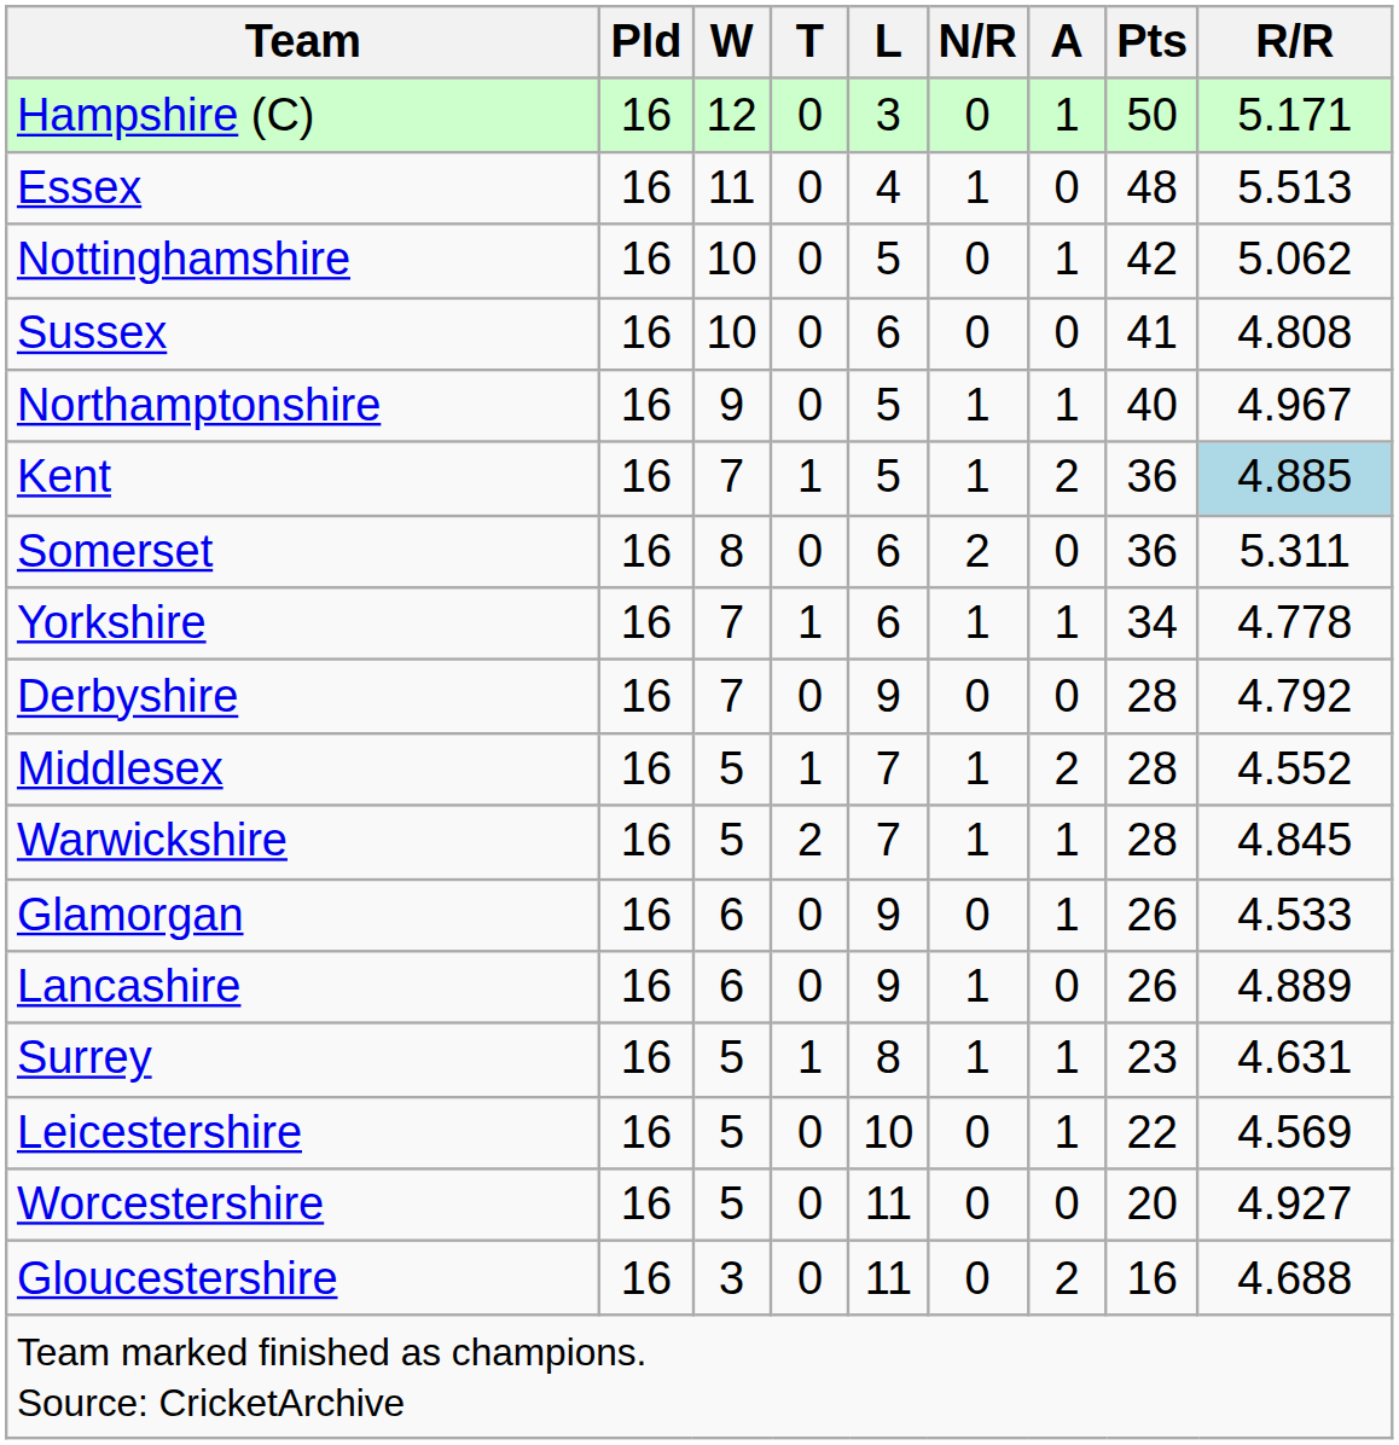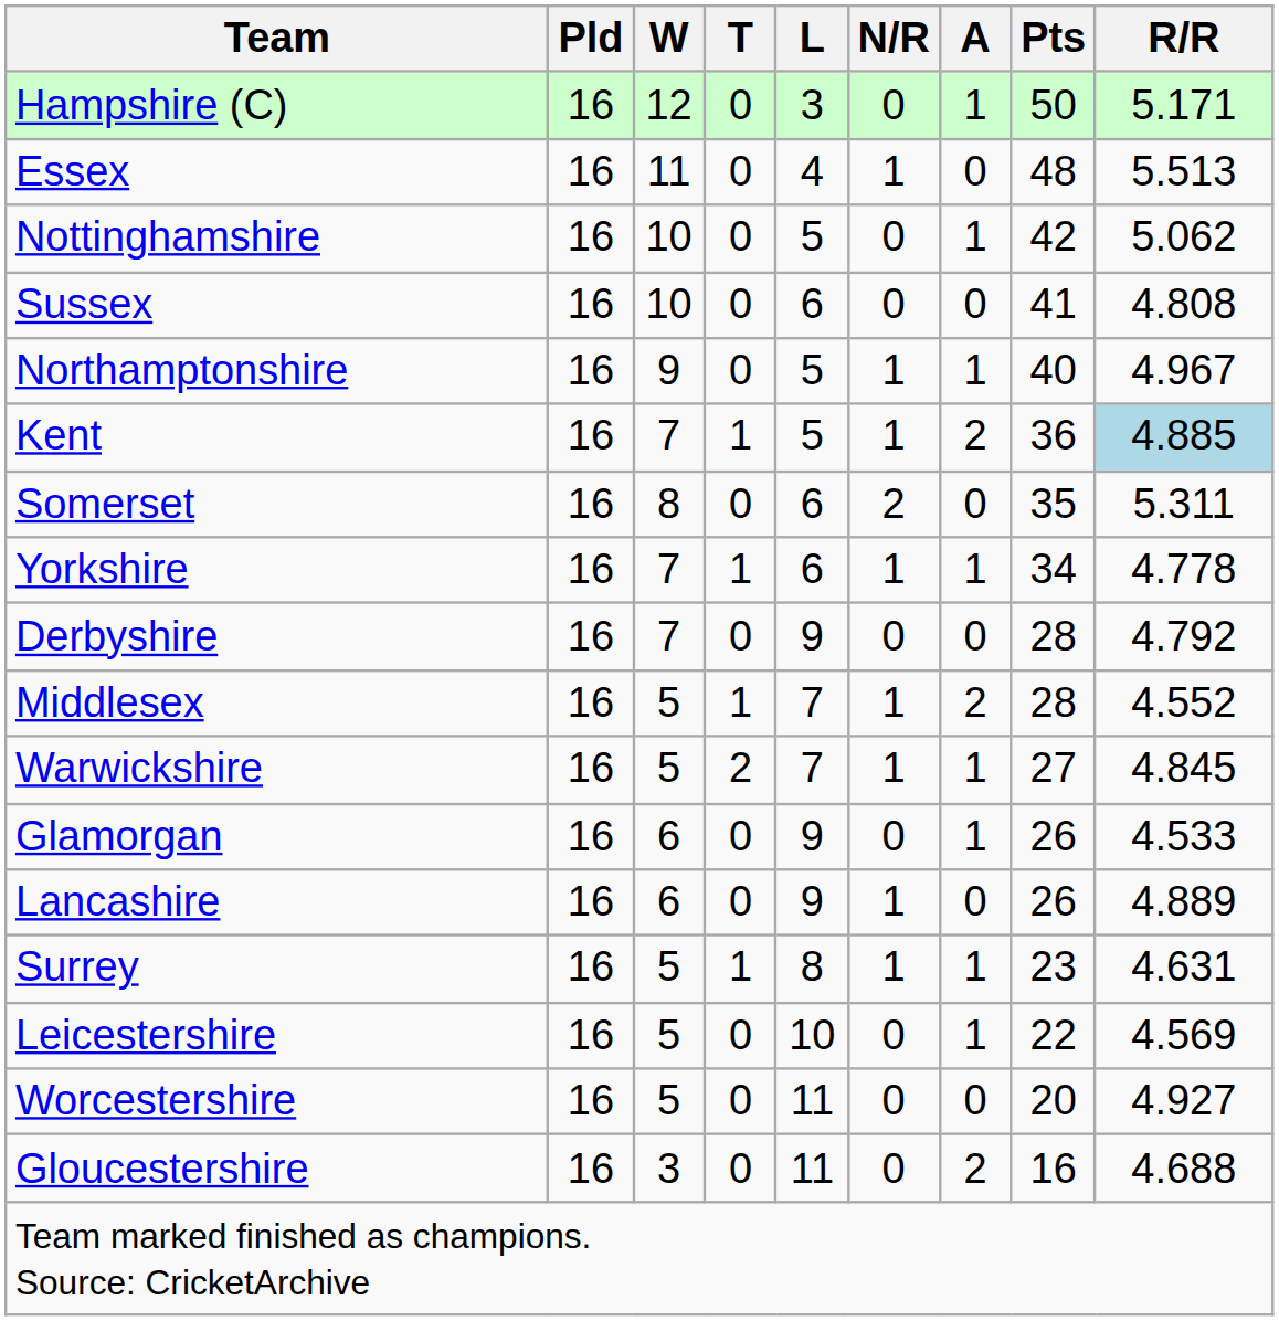 <table class="wikitable" style="text-align: center;">
 <tr>
 <th width=200>Team</th>
 <th width=20>Pld</th>
 <th width=20>W</th>
 <th width=20>T</th>
 <th width=20>L</th>
 <th width=20>N/R</th>
 <th width=20>A</th>
 <th width=20>Pts</th>
 <th width=60>R/R</th>
 </tr>
 <tr bgcolor="#ccffcc">
 <td align=left><a href='#'>Hampshire</a> (C)</td>
 <td>16</td>
 <td>12</td>
 <td>0</td>
 <td>3</td>
 <td>0</td>
 <td>1</td>
 <td>50</td>
 <td>5.171</td>
 </tr>
 <tr>
 <td align=left><a href='#'>Essex</a></td>
 <td>16</td>
 <td>11</td>
 <td>0</td>
 <td>4</td>
 <td>1</td>
 <td>0</td>
 <td>48</td>
 <td>5.513</td>
 </tr>
 <tr>
 <td align=left><a href='#'>Nottinghamshire</a></td>
 <td>16</td>
 <td>10</td>
 <td>0</td>
 <td>5</td>
 <td>0</td>
 <td>1</td>
 <td>42</td>
 <td>5.062</td>
 </tr>
 <tr>
 <td align=left><a href='#'>Sussex</a></td>
 <td>16</td>
 <td>10</td>
 <td>0</td>
 <td>6</td>
 <td>0</td>
 <td>0</td>
 <td>41</td>
 <td>4.808</td>
 </tr>
 <tr>
 <td align=left><a href='#'>Northamptonshire</a></td>
 <td>16</td>
 <td>9</td>
 <td>0</td>
 <td>5</td>
 <td>1</td>
 <td>1</td>
 <td>40</td>
 <td>4.967</td>
 </tr>
 <tr>
 <td align=left><a href='#'>Kent</a></td>
 <td>16</td>
 <td>7</td>
 <td>1</td>
 <td>5</td>
 <td>1</td>
 <td>2</td>
 <td>36</td>
 <td style="background: lightblue;">4.885</td>
 </tr>
 <tr>
 <td align=left><a href='#'>Somerset</a></td>
 <td>16</td>
 <td>8</td>
 <td>0</td>
 <td>6</td>
 <td>2</td>
 <td>0</td>
-<td>36</td>
+<td>35</td>
 <td>5.311</td>
 </tr>
 <tr>
 <td align=left><a href='#'>Yorkshire</a></td>
 <td>16</td>
 <td>7</td>
 <td>1</td>
 <td>6</td>
 <td>1</td>
 <td>1</td>
 <td>34</td>
 <td>4.778</td>
 </tr>
 <tr>
 <td align=left><a href='#'>Derbyshire</a></td>
 <td>16</td>
 <td>7</td>
 <td>0</td>
 <td>9</td>
 <td>0</td>
 <td>0</td>
 <td>28</td>
 <td>4.792</td>
 </tr>
 <tr>
 <td align=left><a href='#'>Middlesex</a></td>
 <td>16</td>
 <td>5</td>
 <td>1</td>
 <td>7</td>
 <td>1</td>
 <td>2</td>
 <td>28</td>
 <td>4.552</td>
 </tr>
 <tr>
 <td align=left><a href='#'>Warwickshire</a></td>
 <td>16</td>
 <td>5</td>
 <td>2</td>
 <td>7</td>
 <td>1</td>
 <td>1</td>
-<td>28</td>
+<td>27</td>
 <td>4.845</td>
 </tr>
 <tr>
 <td align=left><a href='#'>Glamorgan</a></td>
 <td>16</td>
 <td>6</td>
 <td>0</td>
 <td>9</td>
 <td>0</td>
 <td>1</td>
 <td>26</td>
 <td>4.533</td>
 </tr>
 <tr>
 <td align=left><a href='#'>Lancashire</a></td>
 <td>16</td>
 <td>6</td>
 <td>0</td>
 <td>9</td>
 <td>1</td>
 <td>0</td>
 <td>26</td>
 <td>4.889</td>
 </tr>
 <tr>
 <td align=left><a href='#'>Surrey</a></td>
 <td>16</td>
 <td>5</td>
 <td>1</td>
 <td>8</td>
 <td>1</td>
 <td>1</td>
 <td>23</td>
 <td>4.631</td>
 </tr>
 <tr>
 <td align=left><a href='#'>Leicestershire</a></td>
 <td>16</td>
 <td>5</td>
 <td>0</td>
 <td>10</td>
 <td>0</td>
 <td>1</td>
 <td>22</td>
 <td>4.569</td>
 </tr>
 <tr>
 <td align=left><a href='#'>Worcestershire</a></td>
 <td>16</td>
 <td>5</td>
 <td>0</td>
 <td>11</td>
 <td>0</td>
 <td>0</td>
 <td>20</td>
 <td>4.927</td>
 </tr>
 <tr>
 <td align=left><a href='#'>Gloucestershire</a></td>
 <td>16</td>
 <td>3</td>
 <td>0</td>
 <td>11</td>
 <td>0</td>
 <td>2</td>
 <td>16</td>
 <td>4.688</td>
 </tr>
 <tr>
 <td colspan="9" align="left"><small>Team marked  finished as champions.<br>Source: CricketArchive</small></td>
 </tr>
 </table>
